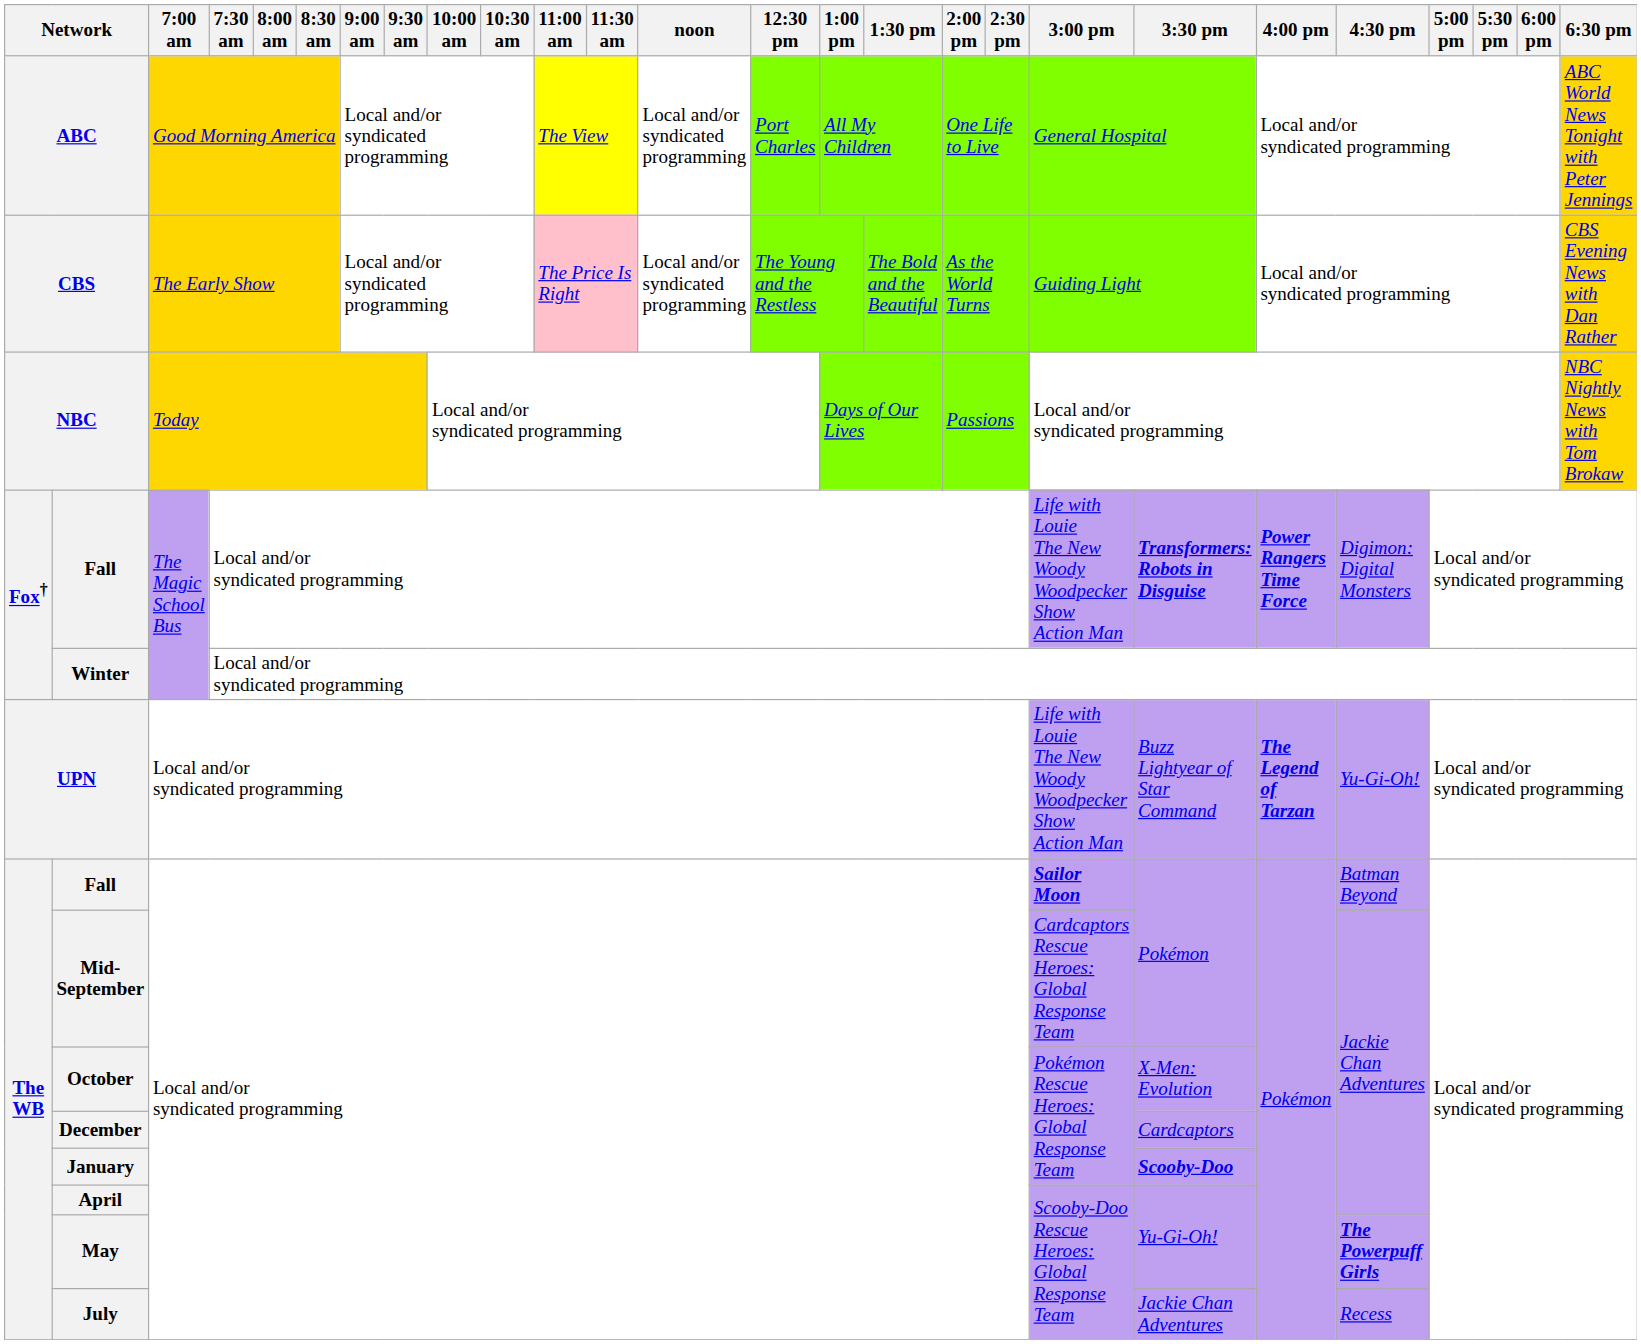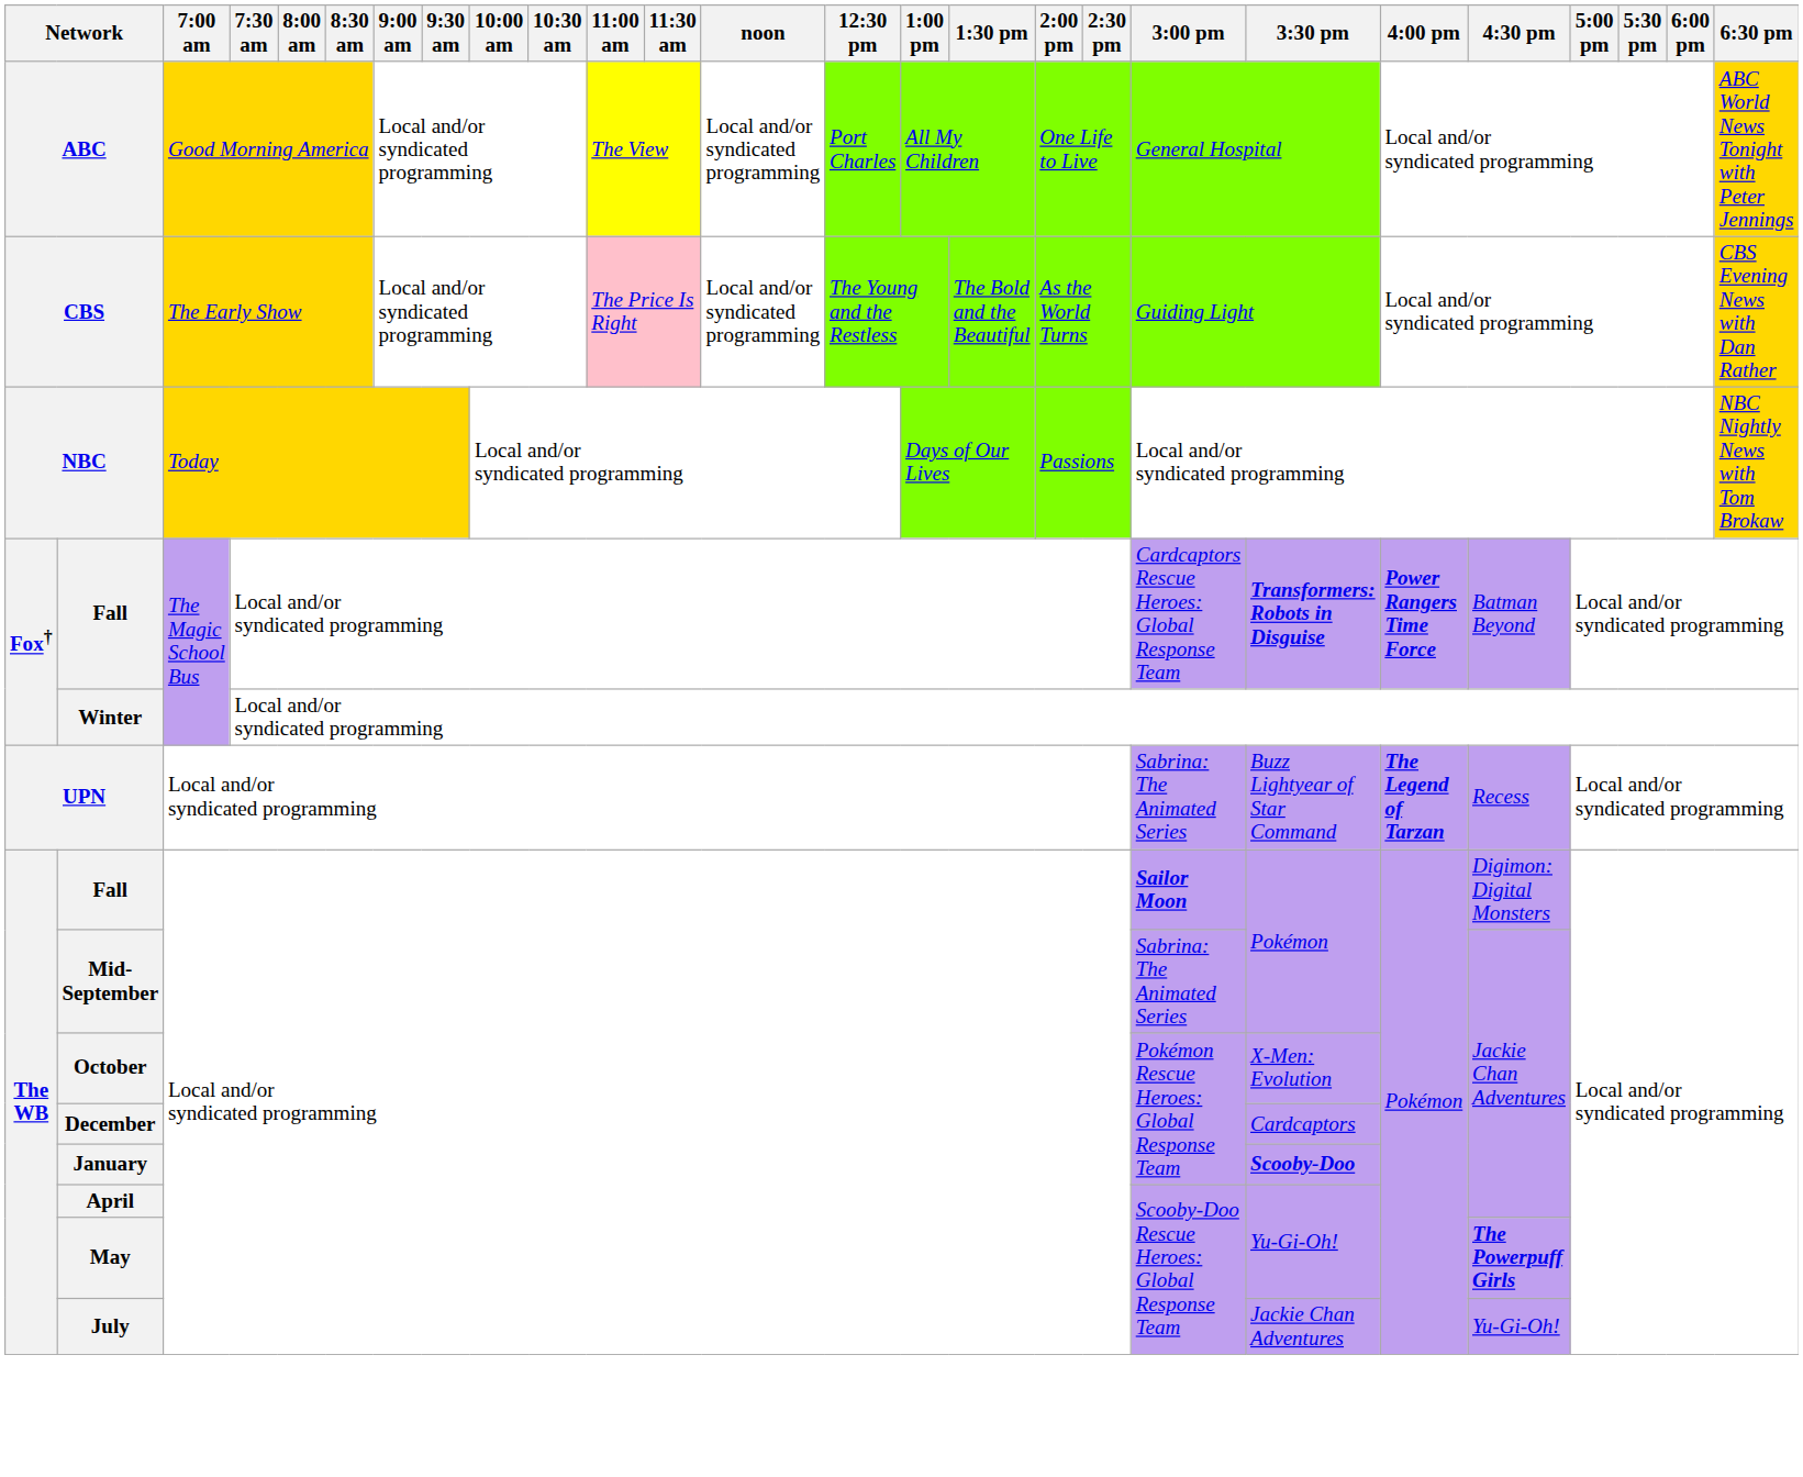 <table class=wikitable>
 <tr>
 <th width="1.5%" bgcolor="#C0C0C0" colspan="2">Network</th>
 <th width="4%" bgcolor="#C0C0C0">7:00 am</th>
 <th width="4%" bgcolor="#C0C0C0">7:30 am</th>
 <th width="4%" bgcolor="#C0C0C0">8:00 am</th>
 <th width="4%" bgcolor="#C0C0C0">8:30 am</th>
 <th width="4%" bgcolor="#C0C0C0">9:00 am</th>
 <th width="4%" bgcolor="#C0C0C0">9:30 am</th>
 <th width="4%" bgcolor="#C0C0C0">10:00 am</th>
 <th width="4%" bgcolor="#C0C0C0">10:30 am</th>
 <th width="4%" bgcolor="#C0C0C0">11:00 am</th>
 <th width="4%" bgcolor="#C0C0C0">11:30 am</th>
 <th width="4%" bgcolor="#C0C0C0">noon</th>
 <th width="4%" bgcolor="#C0C0C0">12:30 pm</th>
 <th width="4%" bgcolor="#C0C0C0">1:00 pm</th>
 <th width="4%" bgcolor="#C0C0C0">1:30 pm</th>
 <th width="4%" bgcolor="#C0C0C0">2:00 pm</th>
 <th width="4%" bgcolor="#C0C0C0">2:30 pm</th>
 <th width="4%" bgcolor="#C0C0C0">3:00 pm</th>
 <th width="4%" bgcolor="#C0C0C0">3:30 pm</th>
 <th width="4%" bgcolor="#C0C0C0">4:00 pm</th>
 <th width="4%" bgcolor="#C0C0C0">4:30 pm</th>
 <th width="4%" bgcolor="#C0C0C0">5:00 pm</th>
 <th width="4%" bgcolor="#C0C0C0">5:30 pm</th>
 <th width="4%" bgcolor="#C0C0C0">6:00 pm</th>
 <th width="4%" bgcolor="#C0C0C0">6:30 pm</th>
 </tr>
 <tr>
 <th bgcolor="#C0C0C0"colspan="2"><a href='#'>ABC</a></th>
 <td bgcolor="gold" colspan="4"><em><a href='#'>Good Morning America</a></em></td>
 <td bgcolor="white" colspan="4">Local and/or<br>syndicated programming</td>
 <td bgcolor="yellow" colspan="2"><em><a href='#'>The View</a></em></td>
 <td bgcolor="white">Local and/or<br>syndicated programming</td>
 <td bgcolor="chartreuse"><em><a href='#'>Port Charles</a></em></td>
 <td bgcolor="chartreuse" colspan="2"><em><a href='#'>All My Children</a></em></td>
 <td bgcolor="chartreuse" colspan="2"><em><a href='#'>One Life to Live</a></em></td>
 <td bgcolor="chartreuse" colspan="2"><em><a href='#'>General Hospital</a></em></td>
 <td bgcolor="white" colspan="5">Local and/or<br>syndicated programming</td>
 <td bgcolor="gold"><em><a href='#'>ABC World News Tonight with Peter Jennings</a></em></td>
 </tr>
 <tr>
 <th bgcolor="#C0C0C0"colspan="2"><a href='#'>CBS</a></th>
 <td bgcolor="gold" colspan="4"><em><a href='#'>The Early Show</a></em></td>
 <td bgcolor="white" colspan="4">Local and/or<br>syndicated programming</td>
 <td bgcolor="pink" colspan="2"><em><a href='#'>The Price Is Right</a></em></td>
 <td bgcolor="white">Local and/or<br>syndicated programming</td>
 <td bgcolor="chartreuse" colspan="2"><em><a href='#'>The Young and the Restless</a></em></td>
 <td bgcolor="chartreuse"><em><a href='#'>The Bold and the Beautiful</a></em></td>
 <td bgcolor="chartreuse" colspan="2"><em><a href='#'>As the World Turns</a></em></td>
 <td bgcolor="chartreuse" colspan="2"><em><a href='#'>Guiding Light</a></em></td>
 <td bgcolor="white" colspan="5">Local and/or<br>syndicated programming</td>
 <td bgcolor="gold"><em><a href='#'>CBS Evening News with Dan Rather</a></em></td>
 </tr>
 <tr>
 <th bgcolor="#C0C0C0"colspan="2"><a href='#'>NBC</a></th>
 <td bgcolor="gold" colspan="6"><em><a href='#'>Today</a></em></td>
 <td bgcolor="white" colspan="6">Local and/or<br>syndicated programming</td>
 <td bgcolor="chartreuse" colspan="2"><em><a href='#'>Days of Our Lives</a></em></td>
 <td bgcolor="chartreuse" colspan="2"><em><a href='#'>Passions</a></em></td>
 <td bgcolor="white" colspan="7">Local and/or<br>syndicated programming</td>
 <td bgcolor="gold"><em><a href='#'>NBC Nightly News with Tom Brokaw</a></em></td>
 </tr>
 <tr>
 <th bgcolor="#C0C0C0"rowspan="2"><a href='#'>Fox</a><sup>†</sup></th>
 <th>Fall</th>
 <td bgcolor="bf9fef"rowspan="2"><em><a href='#'>The Magic School Bus</a></em></td>
 <td bgcolor="white" rowspan="1"colspan="15">Local and/or<br>syndicated programming</td>
-<td bgcolor="bf9fef"rowspan="1"><em><a href='#'>Life with Louie</a></em> <br><em><a href='#'>The New Woody Woodpecker Show</a></em> <br> <em><a href='#'>Action Man</a></em> </td>
+<td bgcolor="bf9fef"rowspan="1"><em><a href='#'>Cardcaptors</a></em> <br><em><a href='#'>Rescue Heroes: Global Response Team</a></em> </td>
 <td bgcolor="bf9fef"rowspan="1"><strong><em><a href='#'>Transformers: Robots in Disguise</a></em></strong></td>
 <td bgcolor="bf9fef"rowspan="1"><strong><em><a href='#'>Power Rangers Time Force</a></em></strong></td>
-<td bgcolor="bf9fef"rowspan="1"><em><a href='#'>Digimon: Digital Monsters</a></em></td>
+<td bgcolor="bf9fef"rowspan="1"><em><a href='#'>Batman Beyond</a></em></td>
 <td bgcolor="white" rowspan="1"colspan="4">Local and/or<br>syndicated programming</td>
 </tr>
 <tr>
 <th>Winter</th>
 <td bgcolor="white" rowspan="1"colspan="23">Local and/or<br>syndicated programming</td>
 </tr>
 <tr>
 <th bgcolor="#C0C0C0" colspan="2"><a href='#'>UPN</a></th>
 <td bgcolor="white" colspan="16">Local and/or<br>syndicated programming</td>
-<td bgcolor="bf9fef"rowspan="1"><em><a href='#'>Life with Louie</a></em> <br><em><a href='#'>The New Woody Woodpecker Show</a></em> <br> <em><a href='#'>Action Man</a></em> </td>
+<td bgcolor="bf9fef"><em><a href='#'>Sabrina: The Animated Series</a></em></td>
 <td bgcolor="bf9fef"><em><a href='#'>Buzz Lightyear of Star Command</a></em></td>
 <td bgcolor="bf9fef"><strong><em><a href='#'>The Legend of Tarzan</a></em></strong></td>
-<td bgcolor="bf9fef"rowspan="1"><em><a href='#'>Yu-Gi-Oh!</a></em></td>
+<td bgcolor="bf9fef"><em><a href='#'>Recess</a></em></td>
 <td bgcolor="white" colspan="4">Local and/or<br>syndicated programming</td>
 </tr>
 <tr>
 <th bgcolor="#C0C0C0" rowspan="8"><a href='#'>The WB</a></th>
 <th>Fall</th>
 <td bgcolor="white" rowspan="8"colspan="16">Local and/or<br>syndicated programming</td>
 <td bgcolor="bf9fef"rowspan="1"><strong><em><a href='#'>Sailor Moon</a></em></strong></td>
 <td bgcolor="bf9fef"rowspan="2"><em><a href='#'>Pokémon</a></em></td>
 <td bgcolor="bf9fef"rowspan="8"><em><a href='#'>Pokémon</a></em></td>
-<td bgcolor="bf9fef"rowspan="1"><em><a href='#'>Batman Beyond</a></em></td>
+<td bgcolor="bf9fef"rowspan="1"><em><a href='#'>Digimon: Digital Monsters</a></em></td>
 <td bgcolor="white" rowspan="8"colspan="4">Local and/or<br>syndicated programming</td>
 </tr>
 <tr>
 <th>Mid-September</th>
-<td bgcolor="bf9fef"rowspan="1"><em><a href='#'>Cardcaptors</a></em> <br><em><a href='#'>Rescue Heroes: Global Response Team</a></em> </td>
+<td bgcolor="bf9fef"><em><a href='#'>Sabrina: The Animated Series</a></em></td>
 <td bgcolor="bf9fef"rowspan="5"><em><a href='#'>Jackie Chan Adventures</a></em></td>
 </tr>
 <tr>
 <th>October</th>
 <td bgcolor="bf9fef"rowspan="3"><em><a href='#'>Pokémon</a></em> <br><em><a href='#'>Rescue Heroes: Global Response Team</a></em> </td>
 <td bgcolor="bf9fef"rowspan="1"><em><a href='#'>X-Men: Evolution</a></em></td>
 </tr>
 <tr>
 <th>December</th>
 <td bgcolor="bf9fef"rowspan="1"><em><a href='#'>Cardcaptors</a></em></td>
 </tr>
 <tr>
 <th>January</th>
 <td bgcolor="bf9fef"rowspan="1"><strong><em><a href='#'>Scooby-Doo</a></em></strong></td>
 </tr>
 <tr>
 <th>April</th>
 <td bgcolor="bf9fef"rowspan="3"><em><a href='#'>Scooby-Doo</a></em> <br><em><a href='#'>Rescue Heroes: Global Response Team</a></em> </td>
 <td bgcolor="bf9fef"rowspan="2"><em><a href='#'>Yu-Gi-Oh!</a></em></td>
 </tr>
 <tr>
 <th>May</th>
 <td bgcolor="bf9fef" rowspan="1"><strong><em><a href='#'>The Powerpuff Girls</a></em></strong></td>
 </tr>
 <tr>
 <th>July</th>
 <td bgcolor="bf9fef"rowspan="1"><em><a href='#'>Jackie Chan Adventures</a></em></td>
-<td bgcolor="bf9fef"><em><a href='#'>Recess</a></em></td>
+<td bgcolor="bf9fef"rowspan="1"><em><a href='#'>Yu-Gi-Oh!</a></em></td>
 </tr>
 </table>
